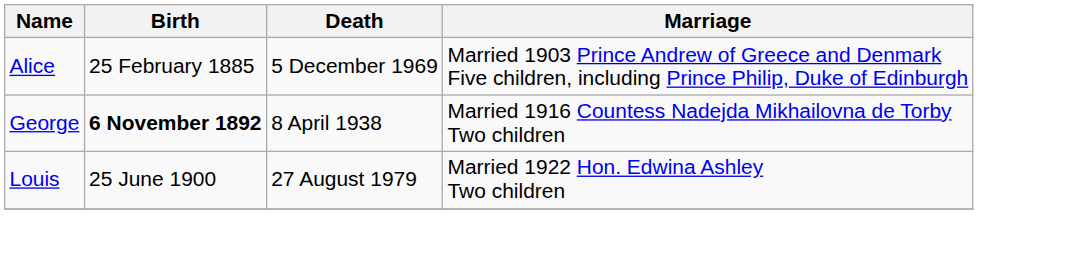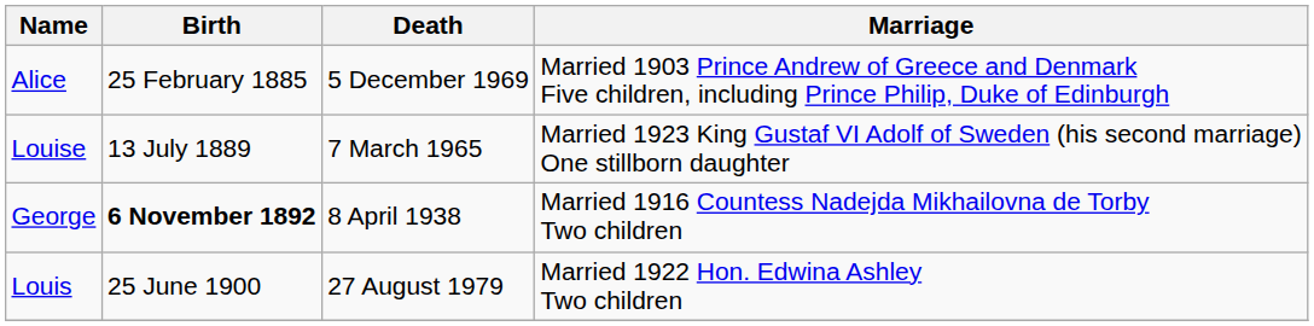 <table class="wikitable">
 <tr>
 <th>Name</th>
 <th>Birth</th>
 <th>Death</th>
 <th>Marriage</th>
 </tr>
 <tr>
 <td><a href='#'>Alice</a></td>
 <td>25 February 1885</td>
 <td>5 December 1969</td>
 <td>Married 1903 <a href='#'>Prince Andrew of Greece and Denmark</a><br>Five children, including <a href='#'>Prince Philip, Duke of Edinburgh</a></td>
+</tr>
+<tr>
+<td><a href='#'>Louise</a></td>
+<td>13 July 1889</td>
+<td>7 March 1965</td>
+<td>Married 1923 King <a href='#'>Gustaf VI Adolf of Sweden</a> (his second marriage)<br>One stillborn daughter</td>
 </tr>
 <tr>
 <td><a href='#'>George</a></td>
 <td><strong>6 November 1892</strong></td>
 <td>8 April 1938</td>
 <td>Married 1916 <a href='#'>Countess Nadejda Mikhailovna de Torby</a><br>Two children</td>
 </tr>
 <tr>
 <td><a href='#'>Louis</a></td>
 <td>25 June 1900</td>
 <td>27 August 1979</td>
 <td>Married 1922 <a href='#'>Hon. Edwina Ashley</a><br>Two children</td>
 </tr>
 <tr>
 </tr>
 </table>
